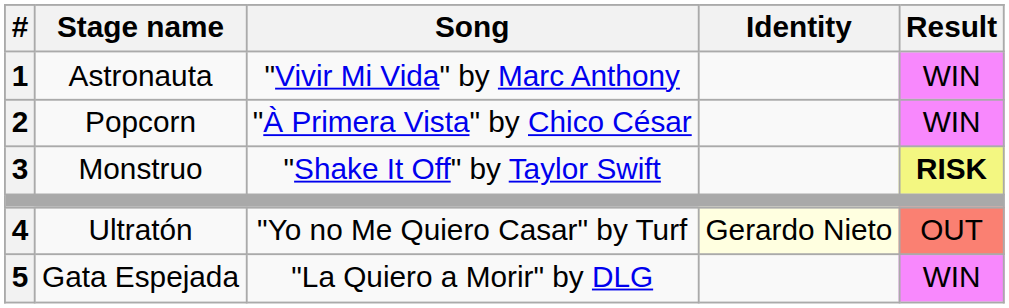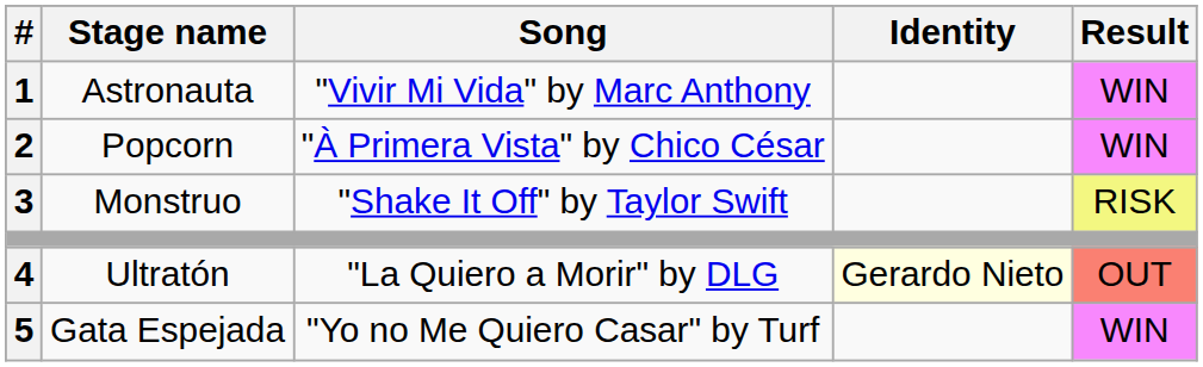 <table class="wikitable plainrowheaders" style="text-align: center;">
 <tr>
 <th>#</th>
 <th>Stage name</th>
 <th>Song</th>
 <th>Identity</th>
 <th>Result</th>
 </tr>
 <tr>
 <th><strong>1</strong></th>
 <td>Astronauta</td>
 <td>"<a href='#'>Vivir Mi Vida</a>" by <a href='#'>Marc Anthony</a></td>
 <td></td>
 <td bgcolor="#F888FD">WIN</td>
 </tr>
 <tr>
 <th><strong>2</strong></th>
 <td>Popcorn</td>
 <td>"<a href='#'>À Primera Vista</a>" by <a href='#'>Chico César</a></td>
 <td></td>
 <td bgcolor="#F888FD">WIN</td>
 </tr>
 <tr>
 <th><strong>3</strong></th>
 <td>Monstruo</td>
 <td>"<a href='#'>Shake It Off</a>" by <a href='#'>Taylor Swift</a></td>
 <td></td>
-<td bgcolor="#F3F781"><strong>RISK</strong></td>
+<td bgcolor="#F3F781">RISK</td>
 </tr>
 <tr>
 <td colspan="5" style="background:darkgray"></td>
 </tr>
 <tr>
 <th><strong>4</strong></th>
 <td>Ultratón</td>
-<td>"Yo no Me Quiero Casar" by Turf</td>
+<td>"La Quiero a Morir" by <a href='#'>DLG</a></td>
 <td style="background: lightyellow;">Gerardo Nieto</td>
 <td bgcolor="salmon">OUT</td>
 </tr>
 <tr>
 <th><strong>5</strong></th>
 <td>Gata Espejada</td>
-<td>"La Quiero a Morir" by <a href='#'>DLG</a></td>
+<td>"Yo no Me Quiero Casar" by Turf</td>
 <td></td>
 <td bgcolor="#F888FD">WIN</td>
 </tr>
 </table>
